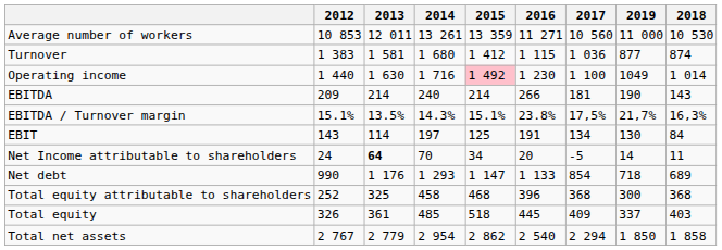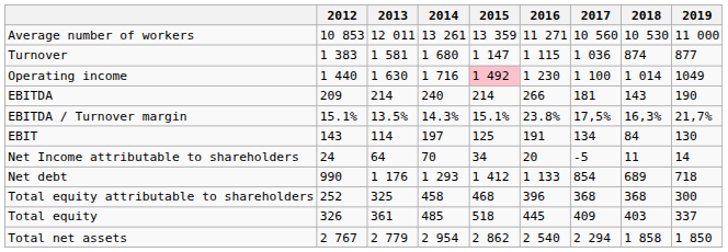 <table class="wikitable">
 <tr>
 <th></th>
 <th>2012</th>
 <th>2013</th>
 <th>2014</th>
 <th>2015</th>
 <th>2016</th>
 <th>2017</th>
+<th>2018</th>
 <th>2019</th>
-<th>2018</th>
 </tr>
 <tr>
 <td>Average number of workers</td>
 <td>10 853</td>
 <td>12 011</td>
 <td>13 261</td>
 <td>13 359</td>
 <td>11 271</td>
 <td>10 560</td>
+<td>10 530</td>
 <td>11 000</td>
-<td>10 530</td>
 </tr>
 <tr>
 <td>Turnover</td>
 <td>1 383</td>
 <td>1 581</td>
 <td>1 680</td>
-<td>1 412</td>
+<td>1 147</td>
 <td>1 115</td>
 <td>1 036</td>
+<td>874</td>
 <td>877</td>
-<td>874</td>
 </tr>
 <tr>
 <td>Operating income</td>
 <td>1 440</td>
 <td>1 630</td>
 <td>1 716</td>
 <td style="background: pink;">1 492</td>
 <td>1 230</td>
 <td>1 100</td>
+<td>1 014</td>
 <td>1049</td>
-<td>1 014</td>
 </tr>
 <tr>
 <td>EBITDA</td>
 <td>209</td>
 <td>214</td>
 <td>240</td>
 <td>214</td>
 <td>266</td>
 <td>181</td>
+<td>143</td>
 <td>190</td>
-<td>143</td>
 </tr>
 <tr>
 <td>EBITDA / Turnover margin</td>
 <td>15.1%</td>
 <td>13.5%</td>
 <td>14.3%</td>
 <td>15.1%</td>
 <td>23.8%</td>
 <td>17,5%</td>
+<td>16,3%</td>
 <td>21,7%</td>
-<td>16,3%</td>
 </tr>
 <tr>
 <td>EBIT</td>
 <td>143</td>
 <td>114</td>
 <td>197</td>
 <td>125</td>
 <td>191</td>
 <td>134</td>
+<td>84</td>
 <td>130</td>
-<td>84</td>
 </tr>
 <tr>
 <td>Net Income attributable to shareholders</td>
 <td>24</td>
-<td><strong>64</strong></td>
+<td>64</td>
 <td>70</td>
 <td>34</td>
 <td>20</td>
 <td>-5</td>
+<td>11</td>
 <td>14</td>
-<td>11</td>
 </tr>
 <tr>
 <td>Net debt</td>
 <td>990</td>
 <td>1 176</td>
 <td>1 293</td>
-<td>1 147</td>
+<td>1 412</td>
 <td>1 133</td>
 <td>854</td>
+<td>689</td>
 <td>718</td>
-<td>689</td>
 </tr>
 <tr>
 <td>Total equity attributable to shareholders</td>
 <td>252</td>
 <td>325</td>
 <td>458</td>
 <td>468</td>
 <td>396</td>
 <td>368</td>
+<td>368</td>
 <td>300</td>
-<td>368</td>
 </tr>
 <tr>
 <td>Total equity</td>
 <td>326</td>
 <td>361</td>
 <td>485</td>
 <td>518</td>
 <td>445</td>
 <td>409</td>
+<td>403</td>
 <td>337</td>
-<td>403</td>
 </tr>
 <tr>
 <td>Total net assets</td>
 <td>2 767</td>
 <td>2 779</td>
 <td>2 954</td>
 <td>2 862</td>
 <td>2 540</td>
 <td>2 294</td>
+<td>1 858</td>
 <td>1 850</td>
-<td>1 858</td>
 </tr>
 </table>
